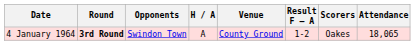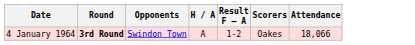 <table class="wikitable" style="text-align:center">
 <tr>
 <th>Date</th>
 <th>Round</th>
 <th>Opponents</th>
 <th>H / A</th>
-<th>Venue</th>
 <th>Result<br>F – A</th>
 <th>Scorers</th>
 <th>Attendance</th>
 </tr>
 <tr bgcolor="#ffdddd">
 <td>4 January 1964</td>
 <td><strong>3rd Round</strong></td>
 <td><a href='#'>Swindon Town</a></td>
 <td>A</td>
-<td><a href='#'>County Ground</a></td>
 <td>1-2</td>
 <td>Oakes</td>
-<td>18,065</td>
+<td>18,066</td>
 </tr>
 </table>
